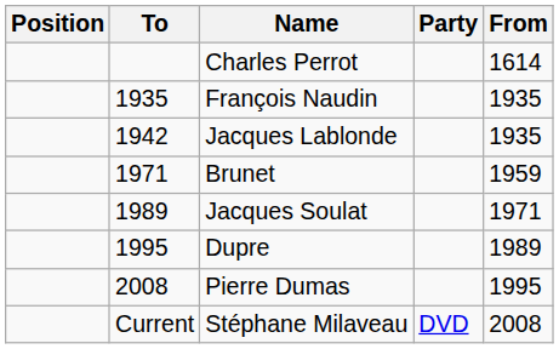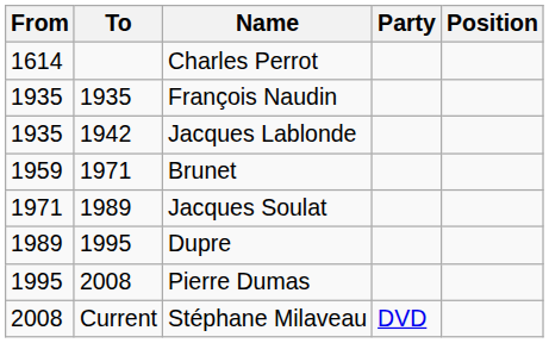 <table class="wikitable">
 <tr>
-<th>Position</th>
+<th>From</th>
 <th>To</th>
 <th>Name</th>
 <th>Party</th>
-<th>From</th>
+<th>Position</th>
 </tr>
 <tr>
-<td></td>
+<td>1614</td>
 <td></td>
 <td>Charles Perrot</td>
 <td></td>
-<td>1614</td>
+<td></td>
 </tr>
 <tr>
-<td></td>
+<td>1935</td>
 <td>1935</td>
 <td>François Naudin</td>
 <td></td>
-<td>1935</td>
+<td></td>
 </tr>
 <tr>
-<td></td>
+<td>1935</td>
 <td>1942</td>
 <td>Jacques Lablonde</td>
 <td></td>
-<td>1935</td>
+<td></td>
 </tr>
 <tr>
-<td></td>
+<td>1959</td>
 <td>1971</td>
 <td>Brunet</td>
 <td></td>
-<td>1959</td>
+<td></td>
 </tr>
 <tr>
-<td></td>
+<td>1971</td>
 <td>1989</td>
 <td>Jacques Soulat</td>
 <td></td>
-<td>1971</td>
+<td></td>
 </tr>
 <tr>
-<td></td>
+<td>1989</td>
 <td>1995</td>
 <td>Dupre</td>
 <td></td>
-<td>1989</td>
+<td></td>
 </tr>
 <tr>
-<td></td>
+<td>1995</td>
 <td>2008</td>
 <td>Pierre Dumas</td>
 <td></td>
-<td>1995</td>
+<td></td>
 </tr>
 <tr>
-<td></td>
+<td>2008</td>
 <td>Current</td>
 <td>Stéphane Milaveau</td>
 <td><a href='#'>DVD</a></td>
-<td>2008</td>
+<td></td>
 </tr>
 </table>
